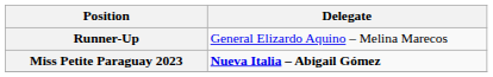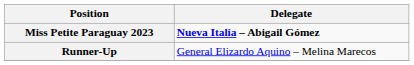 <table class="wikitable" style="font-size: 90%">
 <tr>
 <th width=208>Position</th>
 <th width=290>Delegate</th>
 </tr>
 <tr>
+<th>Miss Petite Paraguay 2023</th>
+<td><strong> <a href='#'>Nueva Italia</a> – Abigail Gómez</strong></td>
+</tr>
+<tr>
 <th>Runner-Up</th>
 <td> <a href='#'>General Elizardo Aquino</a> – Melina Marecos</td>
 </tr>
 <tr>
-<th>Miss Petite Paraguay 2023</th>
-<td><strong> <a href='#'>Nueva Italia</a> – Abigail Gómez</strong></td>
-</tr>
-<tr>
 </tr>
 </table>
